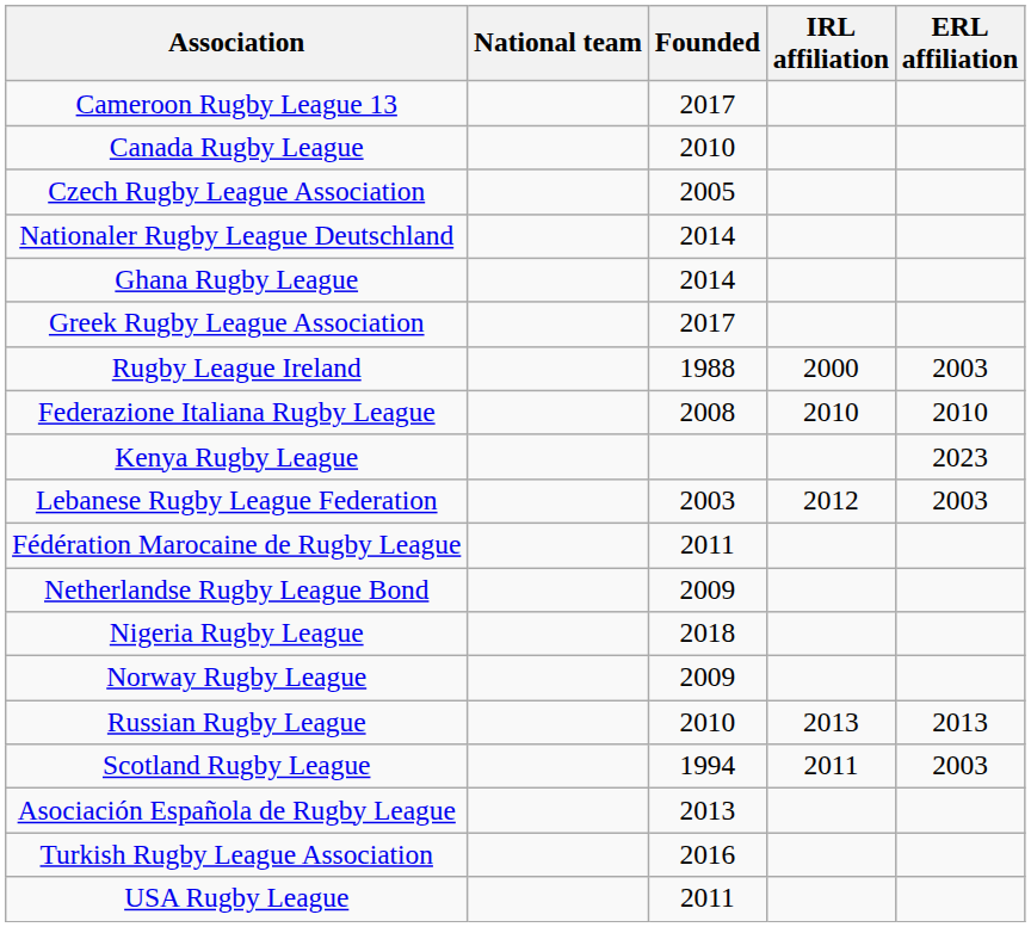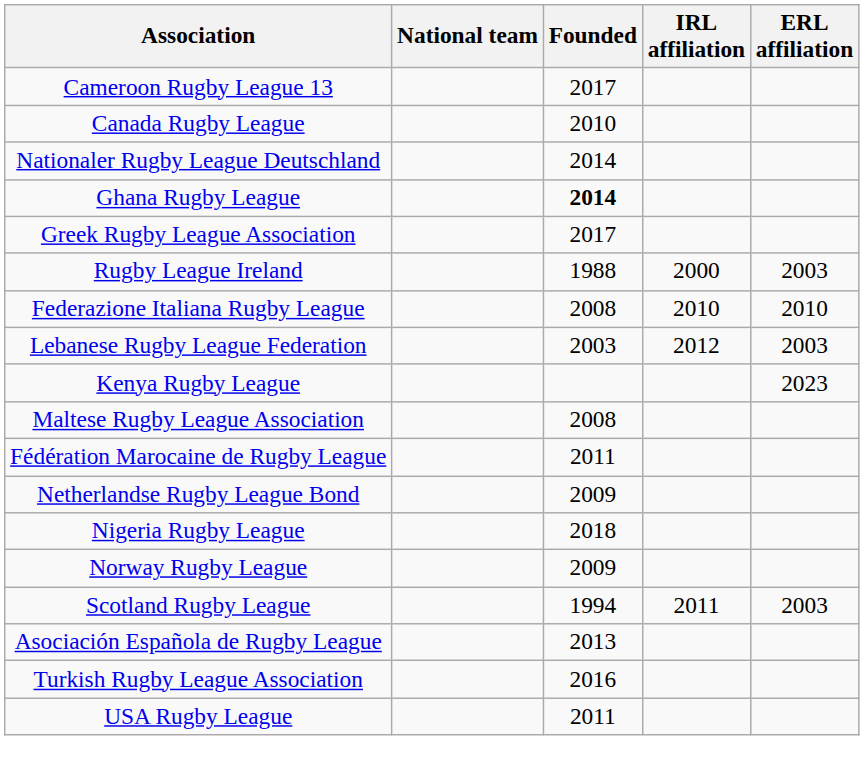 <table class="wikitable sortable" style="text-align:center;">
 <tr>
 <th>Association</th>
 <th>National team</th>
 <th>Founded</th>
 <th>IRL<br>affiliation</th>
 <th>ERL<br>affiliation</th>
 </tr>
 <tr>
 <td><a href='#'>Cameroon Rugby League 13</a></td>
 <td></td>
 <td>2017</td>
 <td></td>
 <td></td>
 </tr>
 <tr>
 <td><a href='#'>Canada Rugby League</a></td>
 <td></td>
 <td>2010</td>
 <td></td>
 <td></td>
 </tr>
 <tr>
-<td><a href='#'>Czech Rugby League Association</a></td>
-<td></td>
-<td>2005</td>
-<td></td>
-<td></td>
-</tr>
-<tr>
 <td><a href='#'>Nationaler Rugby League Deutschland</a></td>
 <td></td>
 <td>2014</td>
 <td></td>
 <td></td>
 </tr>
 <tr>
 <td><a href='#'>Ghana Rugby League</a></td>
 <td></td>
-<td>2014</td>
+<td><strong>2014</strong></td>
 <td></td>
 <td></td>
 </tr>
 <tr>
 <td><a href='#'>Greek Rugby League Association</a></td>
 <td></td>
 <td>2017</td>
 <td></td>
 <td></td>
 </tr>
 <tr>
 <td><a href='#'>Rugby League Ireland</a></td>
 <td></td>
 <td>1988</td>
 <td>2000</td>
 <td>2003</td>
 </tr>
 <tr>
 <td><a href='#'>Federazione Italiana Rugby League</a></td>
 <td></td>
 <td>2008</td>
 <td>2010</td>
 <td>2010</td>
 </tr>
 <tr>
+<td><a href='#'>Lebanese Rugby League Federation</a></td>
+<td></td>
+<td>2003</td>
+<td>2012</td>
+<td>2003</td>
+</tr>
+<tr>
 <td><a href='#'>Kenya Rugby League</a></td>
 <td></td>
 <td></td>
 <td></td>
 <td>2023</td>
 </tr>
 <tr>
-<td><a href='#'>Lebanese Rugby League Federation</a></td>
+<td><a href='#'>Maltese Rugby League Association</a></td>
 <td></td>
-<td>2003</td>
-<td>2012</td>
-<td>2003</td>
+<td>2008</td>
+<td></td>
+<td></td>
 </tr>
 <tr>
 <td><a href='#'>Fédération Marocaine de Rugby League</a></td>
 <td></td>
 <td>2011</td>
 <td></td>
 <td></td>
 </tr>
 <tr>
 <td><a href='#'>Netherlandse Rugby League Bond</a></td>
 <td></td>
 <td>2009</td>
 <td></td>
 <td></td>
 </tr>
 <tr>
 <td><a href='#'>Nigeria Rugby League</a></td>
 <td></td>
 <td>2018</td>
 <td></td>
 <td></td>
 </tr>
 <tr>
 <td><a href='#'>Norway Rugby League</a></td>
 <td></td>
 <td>2009</td>
 <td></td>
 <td></td>
 </tr>
 <tr>
-<td><a href='#'>Russian Rugby League</a></td>
-<td></td>
-<td>2010</td>
-<td>2013</td>
-<td>2013</td>
-</tr>
-<tr>
 <td><a href='#'>Scotland Rugby League</a></td>
 <td></td>
 <td>1994</td>
 <td>2011</td>
 <td>2003</td>
 </tr>
 <tr>
 <td><a href='#'>Asociación Española de Rugby League</a></td>
 <td></td>
 <td>2013</td>
 <td></td>
 <td></td>
 </tr>
 <tr>
 <td><a href='#'>Turkish Rugby League Association</a></td>
 <td></td>
 <td>2016</td>
 <td></td>
 <td></td>
 </tr>
 <tr>
 <td><a href='#'>USA Rugby League</a></td>
 <td></td>
 <td>2011</td>
 <td></td>
 <td></td>
 </tr>
 </table>
